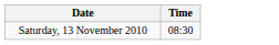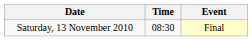 <table class = "wikitable" style="text-align:center;">
 <tr>
 <th width=220>Date</th>
 <th width=50>Time</th>
+<th width=100>Event</th>
 </tr>
 <tr>
 <td>Saturday, 13 November 2010</td>
 <td>08:30</td>
+<td bgcolor=ffffcc>Final</td>
 </tr>
 </table>
